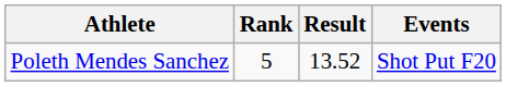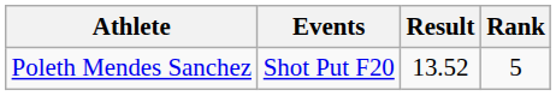 <table class=wikitable style="font-size:90%">
 <tr align=center>
 <th>Athlete</th>
+<th>Events</th>
+<th>Result</th>
 <th>Rank</th>
-<th>Result</th>
-<th>Events</th>
 </tr>
 <tr align=center>
 <td align=left><a href='#'>Poleth Mendes Sanchez</a></td>
+<td align=left><a href='#'>Shot Put F20</a></td>
+<td>13.52</td>
 <td>5</td>
-<td>13.52</td>
-<td align=left><a href='#'>Shot Put F20</a></td>
 </tr>
 </table>
